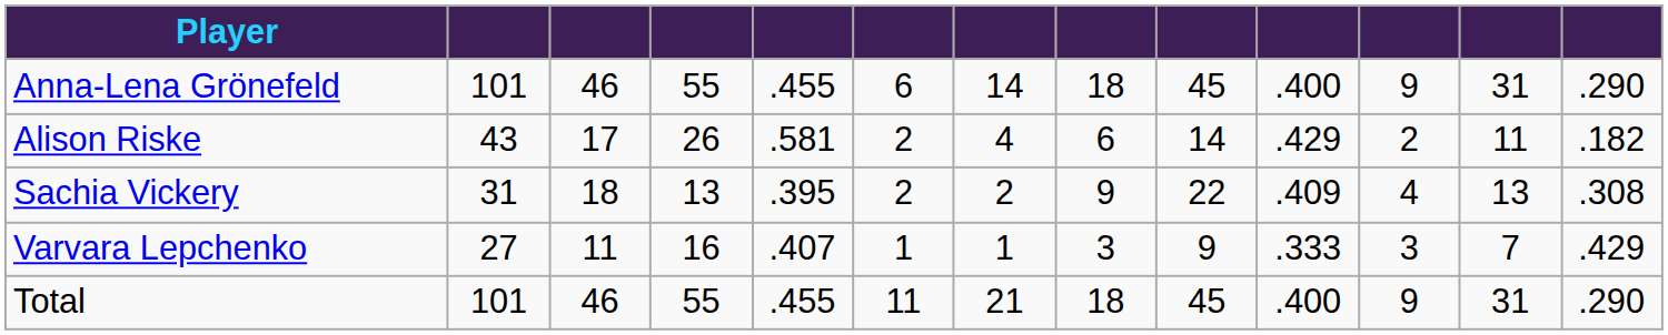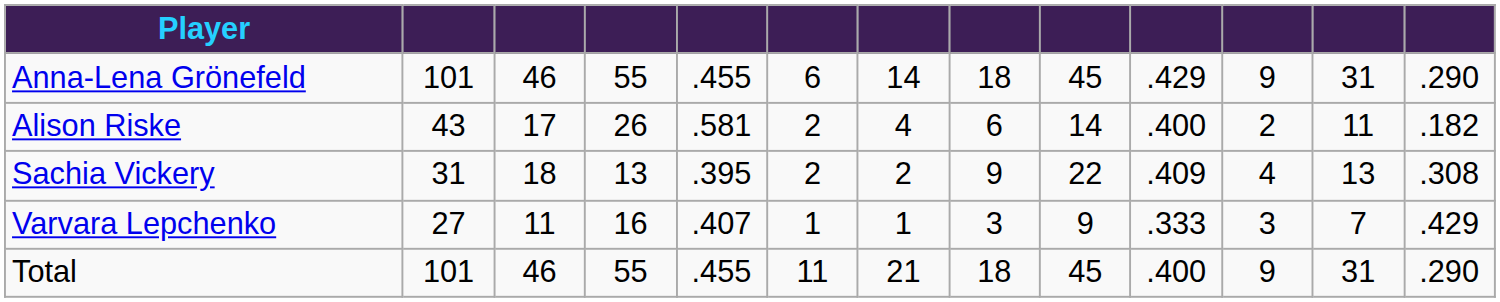 <table class="wikitable" style="text-align:center">
 <tr>
 <th style="background:#3d1e56; color:#25d0ff" width="200px">Player</th>
 <th style="background:#3d1e56; color:#25d0ff" width="40px"></th>
 <th style="background:#3d1e56; color:#25d0ff" width="40px"></th>
 <th style="background:#3d1e56; color:#25d0ff" width="40px"></th>
 <th style="background:#3d1e56; color:#25d0ff" width="40px"></th>
 <th style="background:#3d1e56; color:#25d0ff" width="40px"></th>
 <th style="background:#3d1e56; color:#25d0ff" width="40px"></th>
 <th style="background:#3d1e56; color:#25d0ff" width="40px"></th>
 <th style="background:#3d1e56; color:#25d0ff" width="40px"></th>
 <th style="background:#3d1e56; color:#25d0ff" width="40px"></th>
 <th style="background:#3d1e56; color:#25d0ff" width="40px"></th>
 <th style="background:#3d1e56; color:#25d0ff" width="40px"></th>
 <th style="background:#3d1e56; color:#25d0ff" width="40px"></th>
 </tr>
 <tr>
 <td style="text-align:left"><a href='#'>Anna-Lena Grönefeld</a></td>
 <td>101</td>
 <td>46</td>
 <td>55</td>
 <td>.455</td>
 <td>6</td>
 <td>14</td>
 <td>18</td>
 <td>45</td>
-<td>.400</td>
+<td>.429</td>
 <td>9</td>
 <td>31</td>
 <td>.290</td>
 </tr>
 <tr>
 <td style="text-align:left"><a href='#'>Alison Riske</a></td>
 <td>43</td>
 <td>17</td>
 <td>26</td>
 <td>.581</td>
 <td>2</td>
 <td>4</td>
 <td>6</td>
 <td>14</td>
-<td>.429</td>
+<td>.400</td>
 <td>2</td>
 <td>11</td>
 <td>.182</td>
 </tr>
 <tr>
 <td style="text-align:left"><a href='#'>Sachia Vickery</a></td>
 <td>31</td>
 <td>18</td>
 <td>13</td>
 <td>.395</td>
 <td>2</td>
 <td>2</td>
 <td>9</td>
 <td>22</td>
 <td>.409</td>
 <td>4</td>
 <td>13</td>
 <td>.308</td>
 </tr>
 <tr>
 <td style="text-align:left"><a href='#'>Varvara Lepchenko</a></td>
 <td>27</td>
 <td>11</td>
 <td>16</td>
 <td>.407</td>
 <td>1</td>
 <td>1</td>
 <td>3</td>
 <td>9</td>
 <td>.333</td>
 <td>3</td>
 <td>7</td>
 <td>.429</td>
 </tr>
 <tr>
 <td style="text-align:left">Total</td>
 <td>101</td>
 <td>46</td>
 <td>55</td>
 <td>.455</td>
 <td>11</td>
 <td>21</td>
 <td>18</td>
 <td>45</td>
 <td>.400</td>
 <td>9</td>
 <td>31</td>
 <td>.290</td>
 </tr>
 </table>
